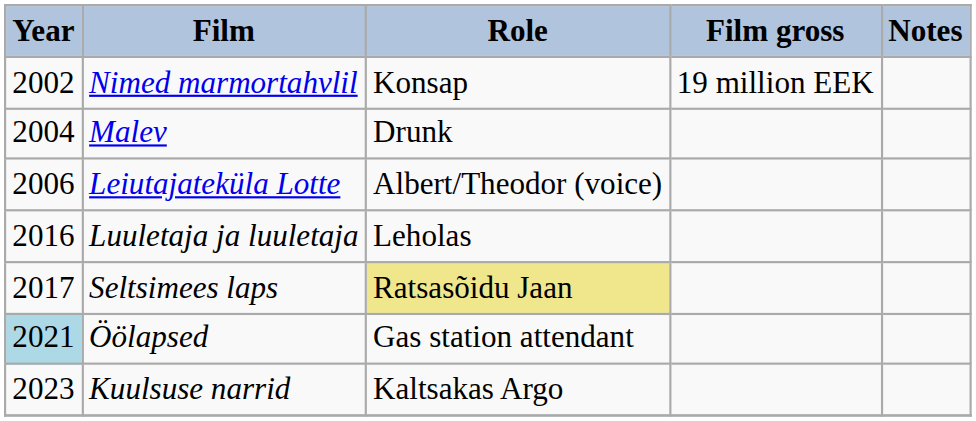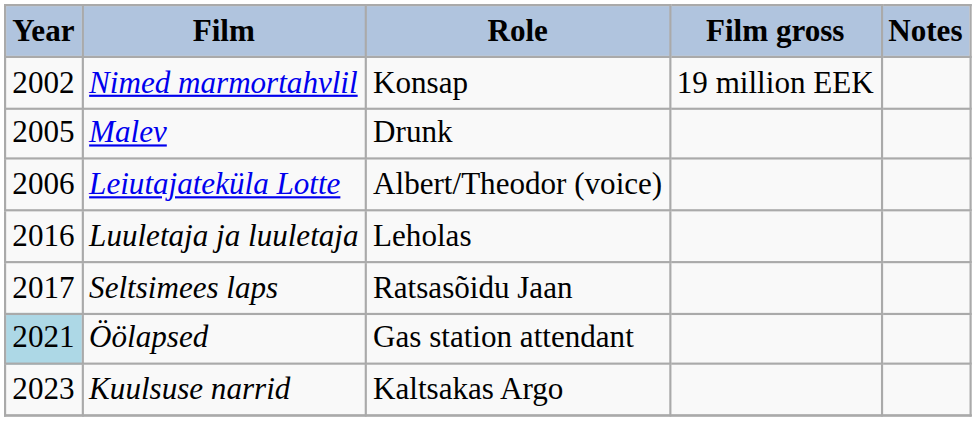 <table class="wikitable" style="font-size:90%;">
 <tr>
 <th style="background:#B0C4DE;">Year</th>
 <th style="background:#B0C4DE;">Film</th>
 <th style="background:#B0C4DE;">Role</th>
 <th style="background:#B0C4DE;">Film gross</th>
 <th style="background:#B0C4DE;">Notes</th>
 </tr>
 <tr>
 <td>2002</td>
 <td><em><a href='#'>Nimed marmortahvlil</a></em></td>
 <td>Konsap</td>
 <td>19 million EEK</td>
 <td></td>
 </tr>
 <tr>
-<td>2004</td>
+<td>2005</td>
 <td><em><a href='#'>Malev</a></em></td>
 <td>Drunk</td>
 <td></td>
 <td></td>
 </tr>
 <tr>
 <td>2006</td>
 <td><em><a href='#'>Leiutajateküla Lotte</a></em></td>
 <td>Albert/Theodor (voice)</td>
 <td></td>
 <td></td>
 </tr>
 <tr>
 <td>2016</td>
 <td><em>Luuletaja ja luuletaja</em></td>
 <td>Leholas</td>
 <td></td>
 <td></td>
 </tr>
 <tr>
 <td>2017</td>
 <td><em>Seltsimees laps </em></td>
-<td style="background: khaki;">Ratsasõidu Jaan</td>
+<td>Ratsasõidu Jaan</td>
 <td></td>
 <td></td>
 </tr>
 <tr>
 <td style="background: lightblue;">2021</td>
 <td><em>Öölapsed</em></td>
 <td>Gas station attendant</td>
 <td></td>
 <td></td>
 </tr>
 <tr>
 <td>2023</td>
 <td><em>Kuulsuse narrid</em></td>
 <td>Kaltsakas Argo</td>
 <td></td>
 <td></td>
 </tr>
 <tr>
 </tr>
 </table>
